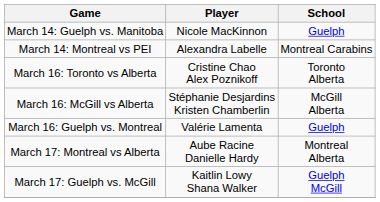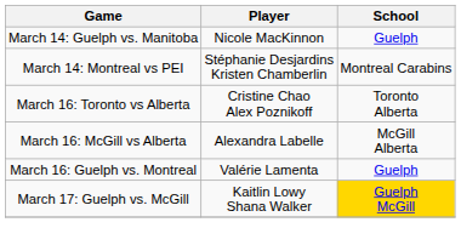 <table class="wikitable sortable" style="font-size: 95%;text-align: center;">
 <tr>
 <th>Game</th>
 <th>Player</th>
 <th>School</th>
 </tr>
 <tr>
 <td>March 14: Guelph vs. Manitoba</td>
 <td>Nicole MacKinnon</td>
 <td><a href='#'>Guelph</a></td>
 </tr>
 <tr>
 <td>March 14: Montreal vs PEI</td>
-<td>Alexandra Labelle</td>
+<td>Stéphanie Desjardins<br>Kristen Chamberlin</td>
 <td>Montreal Carabins </td>
 </tr>
 <tr>
 <td>March 16: Toronto vs Alberta</td>
 <td>Cristine Chao<br>Alex Poznikoff</td>
 <td>Toronto<br>Alberta</td>
 </tr>
 <tr>
 <td>March 16: McGill vs Alberta</td>
-<td>Stéphanie Desjardins<br>Kristen Chamberlin</td>
+<td>Alexandra Labelle</td>
 <td>McGill<br>Alberta</td>
 </tr>
 <tr>
 <td>March 16: Guelph vs. Montreal</td>
 <td>Valérie Lamenta</td>
 <td><a href='#'>Guelph</a></td>
 </tr>
 <tr>
-<td>March 17: Montreal vs Alberta</td>
-<td>Aube Racine<br>Danielle Hardy</td>
-<td>Montreal<br>Alberta</td>
-</tr>
-<tr>
 <td>March 17: Guelph vs. McGill</td>
 <td>Kaitlin Lowy<br>Shana Walker</td>
-<td><a href='#'>Guelph</a><br><a href='#'>McGill</a></td>
+<td style="background: gold;"><a href='#'>Guelph</a><br><a href='#'>McGill</a></td>
 </tr>
 <tr>
 </tr>
 </table>
